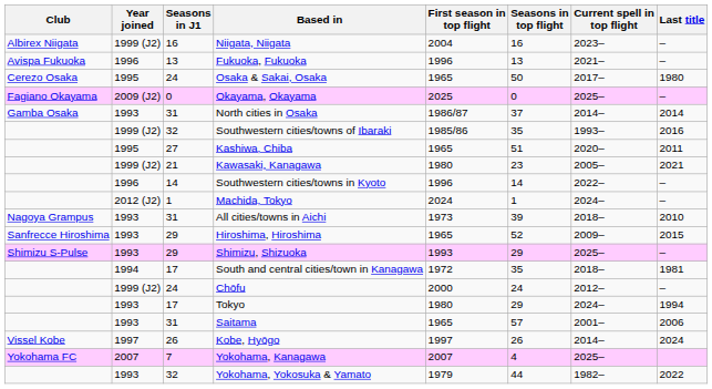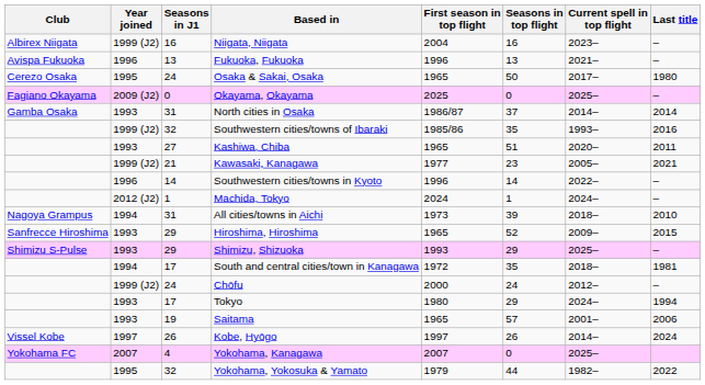 <table class="wikitable sortable">
 <tr>
 <th>Club</th>
 <th>Year<br>joined</th>
 <th>Seasons<br>in J1</th>
 <th>Based in</th>
 <th>First season in<br>top flight</th>
 <th>Seasons in<br>top flight</th>
 <th>Current spell in<br>top flight</th>
 <th>Last <a href='#'>title</a></th>
 </tr>
 <tr>
 <td><a href='#'>Albirex Niigata</a></td>
 <td>1999 (J2)</td>
 <td>16</td>
 <td><a href='#'>Niigata, Niigata</a></td>
 <td>2004</td>
 <td>16</td>
 <td>2023–</td>
 <td>–</td>
 </tr>
 <tr>
 <td><a href='#'>Avispa Fukuoka</a></td>
 <td>1996</td>
 <td>13</td>
 <td><a href='#'>Fukuoka</a>, <a href='#'>Fukuoka</a></td>
 <td>1996</td>
 <td>13</td>
 <td>2021–</td>
 <td>–</td>
 </tr>
 <tr>
 <td><a href='#'>Cerezo Osaka</a></td>
 <td>1995</td>
 <td>24</td>
 <td><a href='#'>Osaka</a> & <a href='#'>Sakai, Osaka</a></td>
 <td>1965</td>
 <td>50</td>
 <td>2017–</td>
 <td>1980</td>
 </tr>
 <tr style="background:#fcf;">
 <td><a href='#'>Fagiano Okayama</a></td>
 <td>2009 (J2)</td>
 <td>0</td>
 <td><a href='#'>Okayama</a>, <a href='#'>Okayama</a></td>
 <td>2025</td>
 <td>0</td>
 <td>2025–</td>
 <td>–</td>
 </tr>
 <tr>
 <td><a href='#'>Gamba Osaka</a></td>
 <td>1993</td>
 <td>31</td>
 <td>North cities in <a href='#'>Osaka</a></td>
 <td>1986/87</td>
 <td>37</td>
 <td>2014–</td>
 <td>2014</td>
 </tr>
 <tr>
 <td></td>
 <td>1999 (J2)</td>
 <td>32</td>
 <td>Southwestern cities/towns of <a href='#'>Ibaraki</a></td>
 <td>1985/86</td>
 <td>35</td>
 <td>1993–</td>
 <td>2016</td>
 </tr>
 <tr>
 <td></td>
-<td>1995</td>
+<td>1993</td>
 <td>27</td>
 <td><a href='#'>Kashiwa, Chiba</a></td>
 <td>1965</td>
 <td>51</td>
 <td>2020–</td>
 <td>2011</td>
 </tr>
 <tr>
 <td></td>
 <td>1999 (J2)</td>
 <td>21</td>
 <td><a href='#'>Kawasaki, Kanagawa</a></td>
-<td>1980</td>
+<td>1977</td>
 <td>23</td>
 <td>2005–</td>
 <td>2021</td>
 </tr>
 <tr>
 <td></td>
 <td>1996</td>
 <td>14</td>
 <td>Southwestern cities/towns in <a href='#'>Kyoto</a></td>
 <td>1996</td>
 <td>14</td>
 <td>2022–</td>
 <td>–</td>
 </tr>
 <tr>
 <td></td>
 <td>2012 (J2)</td>
 <td>1</td>
 <td><a href='#'>Machida, Tokyo</a></td>
 <td>2024</td>
 <td>1</td>
 <td>2024–</td>
 <td>–</td>
 </tr>
 <tr>
 <td><a href='#'>Nagoya Grampus</a></td>
-<td>1993</td>
+<td>1994</td>
 <td>31</td>
 <td>All cities/towns in <a href='#'>Aichi</a></td>
 <td>1973</td>
 <td>39</td>
 <td>2018–</td>
 <td>2010</td>
 </tr>
 <tr>
 <td><a href='#'>Sanfrecce Hiroshima</a></td>
 <td>1993</td>
 <td>29</td>
 <td><a href='#'>Hiroshima</a>, <a href='#'>Hiroshima</a></td>
 <td>1965</td>
 <td>52</td>
 <td>2009–</td>
 <td>2015</td>
 </tr>
 <tr style="background:#fcf;">
 <td><a href='#'>Shimizu S-Pulse</a></td>
 <td>1993</td>
 <td>29</td>
 <td><a href='#'>Shimizu</a>, <a href='#'>Shizuoka</a></td>
 <td>1993</td>
 <td>29</td>
 <td>2025–</td>
 <td>–</td>
 </tr>
 <tr>
 <td></td>
 <td>1994</td>
 <td>17</td>
 <td>South and central cities/town in <a href='#'>Kanagawa</a></td>
 <td>1972</td>
 <td>35</td>
 <td>2018–</td>
 <td>1981</td>
 </tr>
 <tr>
 <td></td>
 <td>1999 (J2)</td>
 <td>24</td>
 <td><a href='#'>Chōfu</a></td>
 <td>2000</td>
 <td>24</td>
 <td>2012–</td>
 <td>–</td>
 </tr>
 <tr>
 <td></td>
 <td>1993</td>
 <td>17</td>
 <td>Tokyo</td>
 <td>1980</td>
 <td>29</td>
 <td>2024–</td>
 <td>1994</td>
 </tr>
 <tr>
 <td></td>
 <td>1993</td>
-<td>31</td>
+<td>19</td>
 <td><a href='#'>Saitama</a></td>
 <td>1965</td>
 <td>57</td>
 <td>2001–</td>
 <td>2006</td>
 </tr>
 <tr>
 <td><a href='#'>Vissel Kobe</a></td>
 <td>1997</td>
 <td>26</td>
 <td><a href='#'>Kobe</a>, <a href='#'>Hyōgo</a></td>
 <td>1997</td>
 <td>26</td>
 <td>2014–</td>
 <td>2024</td>
 </tr>
 <tr style="background:#fcf;">
 <td><a href='#'>Yokohama FC</a></td>
 <td>2007</td>
-<td>7</td>
+<td>4</td>
 <td><a href='#'>Yokohama</a>, <a href='#'>Kanagawa</a></td>
 <td>2007</td>
-<td>4</td>
+<td>0</td>
 <td>2025–</td>
 <td></td>
 </tr>
 <tr>
 <td></td>
-<td>1993</td>
+<td>1995</td>
 <td>32</td>
 <td><a href='#'>Yokohama</a>, <a href='#'>Yokosuka</a> & <a href='#'>Yamato</a></td>
 <td>1979</td>
 <td>44</td>
 <td>1982–</td>
 <td>2022</td>
 </tr>
 </table>
